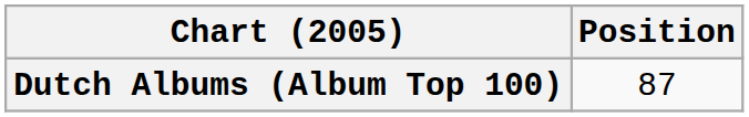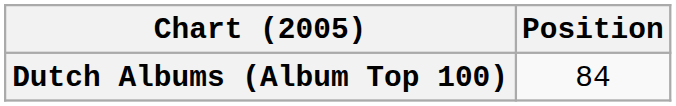 <table class="wikitable plainrowheaders" style="text-align:center">
 <tr>
 <th scope="col">Chart (2005)</th>
 <th scope="col">Position</th>
 </tr>
 <tr>
 <th scope="row">Dutch Albums (Album Top 100)</th>
-<td>87</td>
+<td>84</td>
 </tr>
 </table>
